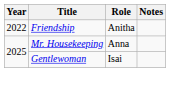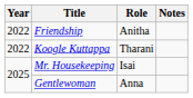 <table class="wikitable sortable">
 <tr>
 <th>Year</th>
 <th>Title</th>
 <th>Role</th>
 <th>Notes</th>
 </tr>
 <tr>
 <td>2022</td>
 <td><a href='#'><em>Friendship</em></a></td>
 <td>Anitha</td>
 <td></td>
 </tr>
 <tr>
+<td>2022</td>
+<td><a href='#'><em>Koogle Kuttappa</em></a></td>
+<td>Tharani</td>
+<td></td>
+</tr>
+<tr>
 <td rowspan="2">2025</td>
 <td><a href='#'><em>Mr. Housekeeping</em></a></td>
-<td>Anna</td>
+<td>Isai</td>
 <td></td>
 </tr>
 <tr>
 <td><a href='#'><em>Gentlewoman</em></a></td>
-<td>Isai</td>
+<td>Anna</td>
 <td></td>
 </tr>
 </table>
